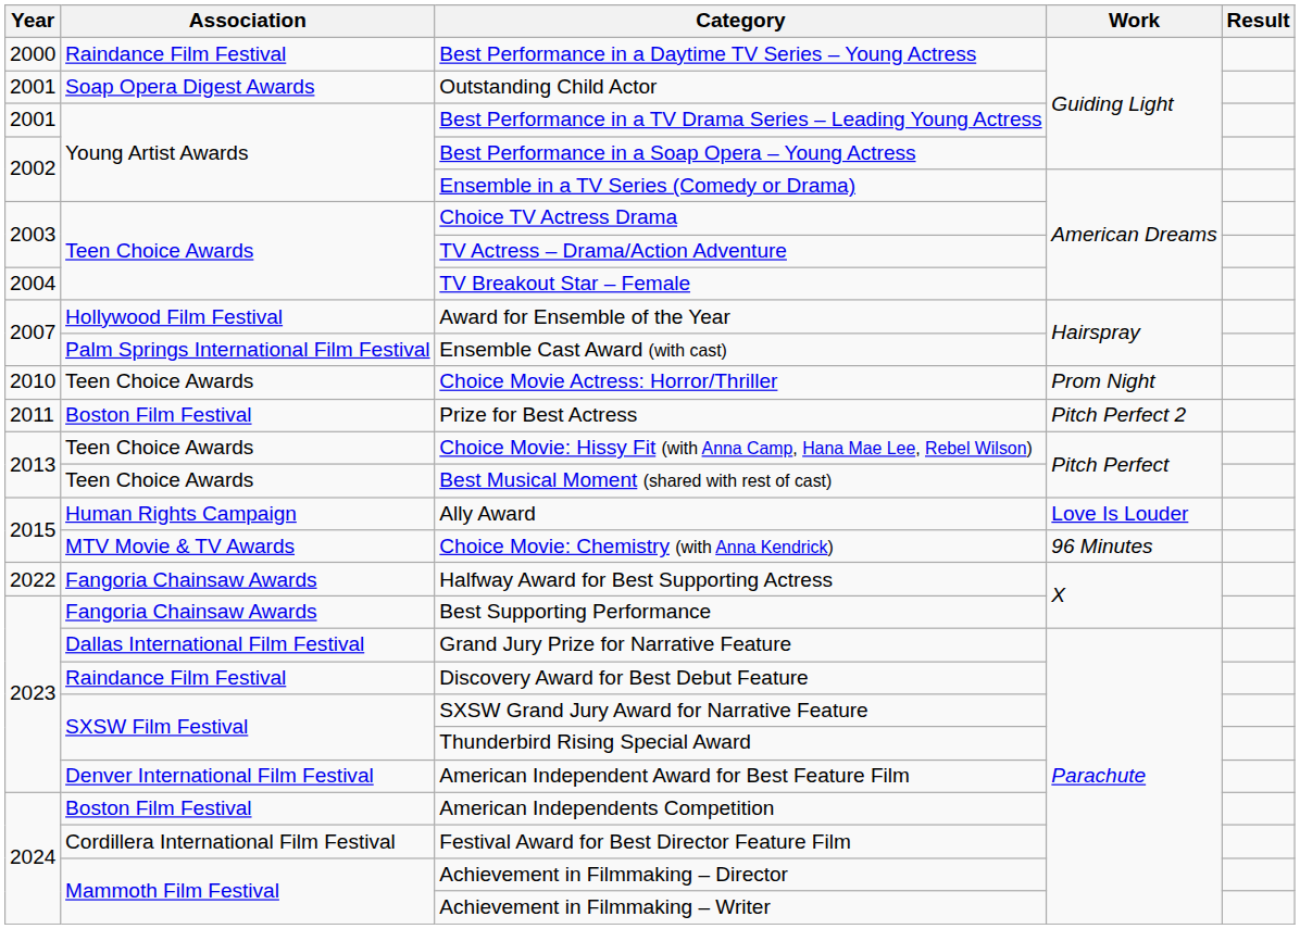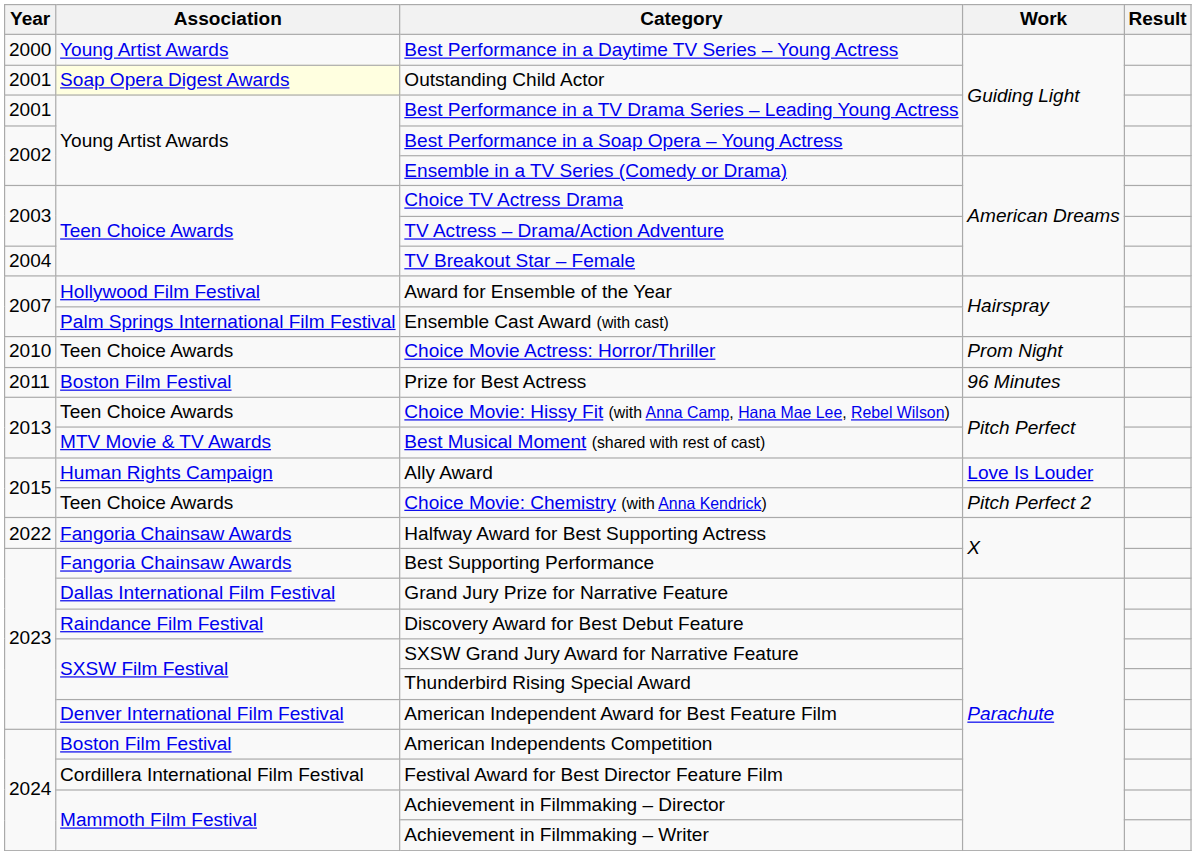 <table class="wikitable">
 <tr>
 <th>Year</th>
 <th>Association</th>
 <th>Category</th>
 <th>Work</th>
 <th>Result</th>
 </tr>
 <tr>
 <td rowspan "4">2000</td>
-<td><a href='#'>Raindance Film Festival</a></td>
+<td><a href='#'>Young Artist Awards</a></td>
 <td><a href='#'>Best Performance in a Daytime TV Series – Young Actress</a></td>
 <td rowspan="4"><em>Guiding Light</em></td>
 <td></td>
 </tr>
 <tr>
 <td>2001</td>
-<td><a href='#'>Soap Opera Digest Awards</a></td>
+<td style="background: lightyellow;"><a href='#'>Soap Opera Digest Awards</a></td>
 <td>Outstanding Child Actor</td>
 <td></td>
 </tr>
 <tr>
 <td>2001</td>
 <td rowspan="3">Young Artist Awards</td>
 <td><a href='#'>Best Performance in a TV Drama Series – Leading Young Actress</a></td>
 <td></td>
 </tr>
 <tr>
 <td rowspan="2">2002</td>
 <td><a href='#'>Best Performance in a Soap Opera – Young Actress</a></td>
 <td></td>
 </tr>
 <tr>
 <td><a href='#'>Ensemble in a TV Series (Comedy or Drama)</a></td>
 <td rowspan="4"><em>American Dreams</em></td>
 <td></td>
 </tr>
 <tr>
 <td rowspan="2">2003</td>
 <td rowspan="3"><a href='#'>Teen Choice Awards</a></td>
 <td><a href='#'>Choice TV Actress Drama</a></td>
 <td></td>
 </tr>
 <tr>
 <td><a href='#'>TV Actress – Drama/Action Adventure</a></td>
 <td></td>
 </tr>
 <tr>
 <td>2004</td>
 <td><a href='#'>TV Breakout Star – Female</a></td>
 <td></td>
 </tr>
 <tr>
 <td rowspan="2">2007</td>
 <td><a href='#'>Hollywood Film Festival</a></td>
 <td>Award for Ensemble of the Year</td>
 <td rowspan="2"><em>Hairspray</em></td>
 <td></td>
 </tr>
 <tr>
 <td><a href='#'>Palm Springs International Film Festival</a></td>
 <td>Ensemble Cast Award <small>(with cast)</small></td>
 <td></td>
 </tr>
 <tr>
 <td>2010</td>
 <td>Teen Choice Awards</td>
 <td><a href='#'>Choice Movie Actress: Horror/Thriller</a></td>
 <td><em>Prom Night</em></td>
 <td></td>
 </tr>
 <tr>
 <td>2011</td>
 <td><a href='#'>Boston Film Festival</a></td>
 <td>Prize for Best Actress</td>
-<td><em>Pitch Perfect 2</em></td>
+<td><em>96 Minutes</em></td>
 <td></td>
 </tr>
 <tr>
 <td rowspan="2">2013</td>
 <td>Teen Choice Awards</td>
 <td><a href='#'>Choice Movie: Hissy Fit</a> <small>(with <a href='#'>Anna Camp</a>, <a href='#'>Hana Mae Lee</a>, <a href='#'>Rebel Wilson</a>)</small></td>
 <td rowspan="2"><em>Pitch Perfect</em></td>
 <td></td>
 </tr>
 <tr>
-<td>Teen Choice Awards</td>
+<td><a href='#'>MTV Movie & TV Awards</a></td>
 <td><a href='#'>Best Musical Moment</a> <small>(shared with rest of cast)</small></td>
 <td></td>
 </tr>
 <tr>
 <td rowspan="2">2015</td>
 <td><a href='#'>Human Rights Campaign</a></td>
 <td>Ally Award</td>
 <td><a href='#'>Love Is Louder</a></td>
 <td></td>
 </tr>
 <tr>
-<td><a href='#'>MTV Movie & TV Awards</a></td>
+<td>Teen Choice Awards</td>
 <td><a href='#'>Choice Movie: Chemistry</a> <small>(with <a href='#'>Anna Kendrick</a>) </small></td>
-<td><em>96 Minutes</em></td>
+<td><em>Pitch Perfect 2</em></td>
 <td></td>
 </tr>
 <tr>
 <td>2022</td>
 <td><a href='#'>Fangoria Chainsaw Awards</a></td>
 <td>Halfway Award for Best Supporting Actress</td>
 <td rowspan="2"><em>X</em></td>
 <td></td>
 </tr>
 <tr>
 <td rowspan="6">2023</td>
 <td><a href='#'>Fangoria Chainsaw Awards</a></td>
 <td>Best Supporting Performance</td>
 <td></td>
 </tr>
 <tr>
 <td><a href='#'>Dallas International Film Festival</a></td>
 <td>Grand Jury Prize for Narrative Feature</td>
 <td rowspan="9"><em><a href='#'>Parachute</a></em></td>
 <td></td>
 </tr>
 <tr>
 <td><a href='#'>Raindance Film Festival</a></td>
 <td>Discovery Award for Best Debut Feature</td>
 <td></td>
 </tr>
 <tr>
 <td rowspan="2"><a href='#'>SXSW Film Festival</a></td>
 <td>SXSW Grand Jury Award for Narrative Feature</td>
 <td></td>
 </tr>
 <tr>
 <td>Thunderbird Rising Special Award</td>
 <td></td>
 </tr>
 <tr>
 <td><a href='#'>Denver International Film Festival</a></td>
 <td>American Independent Award for Best Feature Film</td>
 <td></td>
 </tr>
 <tr>
 <td rowspan="4">2024</td>
 <td><a href='#'>Boston Film Festival</a></td>
 <td>American Independents Competition</td>
 <td></td>
 </tr>
 <tr>
 <td>Cordillera International Film Festival</td>
 <td>Festival Award for Best Director Feature Film</td>
 <td></td>
 </tr>
 <tr>
 <td rowspan="2"><a href='#'>Mammoth Film Festival</a></td>
 <td>Achievement in Filmmaking – Director</td>
 <td></td>
 </tr>
 <tr>
 <td>Achievement in Filmmaking – Writer</td>
 <td></td>
 </tr>
 </table>
